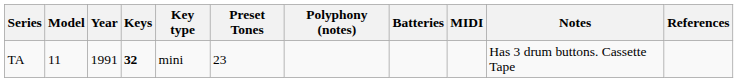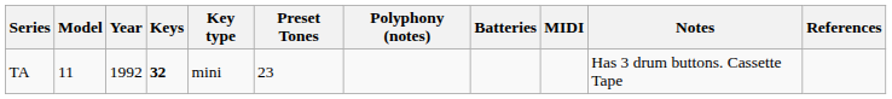 <table class="wikitable sortable">
 <tr>
 <th><strong>Series</strong></th>
 <th><strong>Model</strong></th>
 <th><strong>Year</strong></th>
 <th><strong>Keys</strong></th>
 <th><strong>Key type</strong></th>
 <th><strong>Preset Tones</strong></th>
 <th><strong>Polyphony (notes)</strong></th>
 <th><strong>Batteries</strong></th>
 <th><strong>MIDI</strong></th>
 <th><strong>Notes</strong></th>
 <th><strong>References</strong></th>
 </tr>
 <tr>
 <td>TA</td>
 <td>11</td>
-<td>1991</td>
+<td>1992</td>
 <td><strong>32</strong></td>
 <td>mini</td>
 <td>23</td>
 <td></td>
 <td></td>
 <td></td>
 <td>Has 3 drum buttons. Cassette Tape</td>
 <td></td>
 </tr>
 </table>
